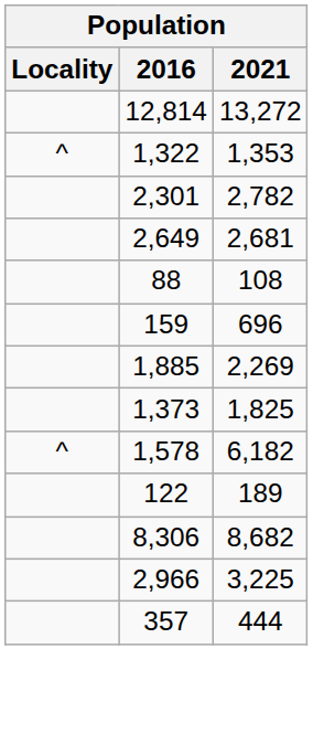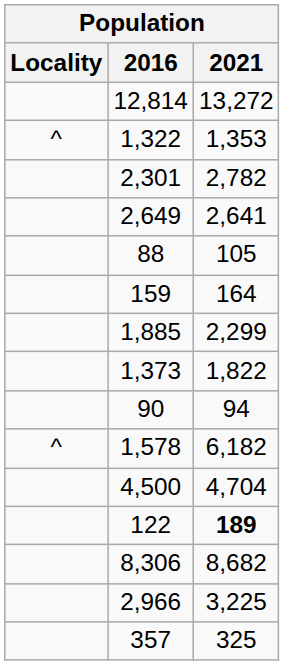 <table class="wikitable" style="text-align:center;">
 <tr>
 <th colspan="3" style="text-align:center; font-weight:bold">Population</th>
 </tr>
 <tr>
 <th style="text-align:center; background:  font-weight:bold">Locality</th>
 <th style="text-align:center; background:  font-weight:bold"><strong>2016</strong></th>
 <th style="text-align:center; background:  font-weight:bold"><strong>2021</strong></th>
 </tr>
 <tr>
 <td></td>
 <td>12,814</td>
 <td>13,272</td>
 </tr>
 <tr>
 <td>^</td>
 <td>1,322</td>
 <td>1,353</td>
 </tr>
 <tr>
 <td></td>
 <td>2,301</td>
 <td>2,782</td>
 </tr>
 <tr>
 <td></td>
 <td>2,649</td>
-<td>2,681</td>
+<td>2,641</td>
 </tr>
 <tr>
 <td></td>
 <td>88</td>
-<td>108</td>
+<td>105</td>
 </tr>
 <tr>
 <td></td>
 <td>159</td>
-<td>696</td>
+<td>164</td>
 </tr>
 <tr>
 <td></td>
 <td>1,885</td>
-<td>2,269</td>
+<td>2,299</td>
 </tr>
 <tr>
 <td></td>
 <td>1,373</td>
-<td>1,825</td>
+<td>1,822</td>
+</tr>
+<tr>
+<td></td>
+<td>90</td>
+<td>94</td>
 </tr>
 <tr>
 <td>^</td>
 <td>1,578</td>
 <td>6,182</td>
 </tr>
 <tr>
 <td></td>
+<td>4,500</td>
+<td>4,704</td>
+</tr>
+<tr>
+<td></td>
 <td>122</td>
-<td>189</td>
+<td><strong>189</strong></td>
 </tr>
 <tr>
 <td></td>
 <td>8,306</td>
 <td>8,682</td>
 </tr>
 <tr>
 <td></td>
 <td>2,966</td>
 <td>3,225</td>
 </tr>
 <tr>
 <td></td>
 <td>357</td>
-<td>444</td>
+<td>325</td>
 </tr>
 </table>
